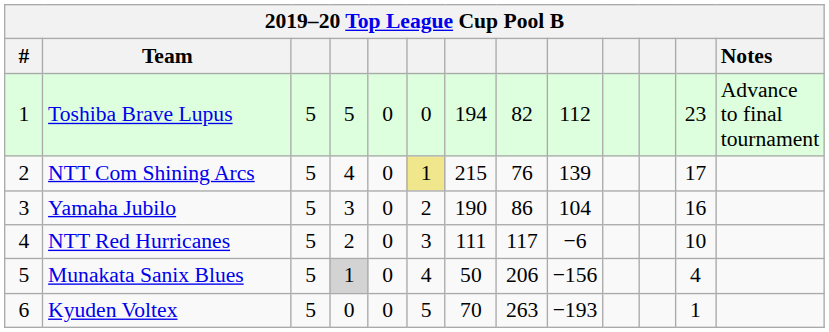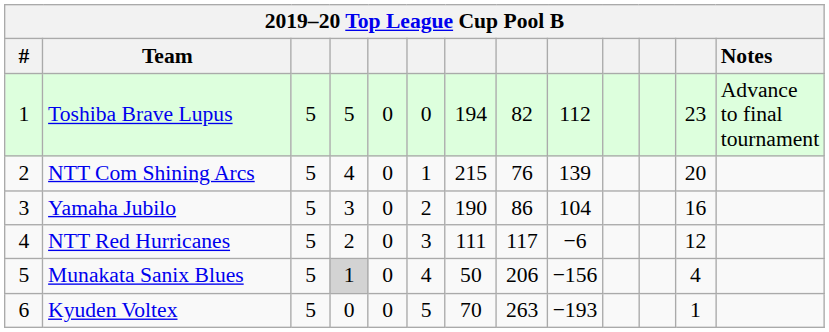 <table class="wikitable" style="text-align:center">
 <tr>
 <th colspan="100%">2019–20 <a href='#'>Top League</a> Cup Pool B</th>
 </tr>
 <tr>
 <th style="width:1.5em;">#</th>
 <th style="width:12.5em;">Team</th>
 <th style="width:1.5em;"></th>
 <th style="width:1.5em;"></th>
 <th style="width:1.5em;"></th>
 <th style="width:1.5em;"></th>
 <th style="width:2.0em;"></th>
 <th style="width:2.0em;"></th>
 <th style="width:2.0em;"> </th>
 <th style="width:1.5em;"></th>
 <th style="width:1.5em;"></th>
 <th style="width:1.5em;"></th>
 <th style="text-align:left;">Notes<br></th>
 </tr>
 <tr style="background:#DDFFDD;">
 <td>1</td>
 <td style="text-align:left;"><a href='#'>Toshiba Brave Lupus</a></td>
 <td>5</td>
 <td>5</td>
 <td>0</td>
 <td>0</td>
 <td>194</td>
 <td>82</td>
 <td>112</td>
 <td></td>
 <td></td>
 <td>23</td>
 <td style="text-align:left;">Advance to final tournament</td>
 </tr>
 <tr>
 <td>2</td>
 <td style="text-align:left;"><a href='#'>NTT Com Shining Arcs</a></td>
 <td>5</td>
 <td>4</td>
 <td>0</td>
-<td style="background: khaki;">1</td>
+<td>1</td>
 <td>215</td>
 <td>76</td>
 <td>139</td>
 <td></td>
 <td></td>
-<td>17</td>
+<td>20</td>
 <td style="text-align:left;"></td>
 </tr>
 <tr>
 <td>3</td>
 <td style="text-align:left;"><a href='#'>Yamaha Jubilo</a></td>
 <td>5</td>
 <td>3</td>
 <td>0</td>
 <td>2</td>
 <td>190</td>
 <td>86</td>
 <td>104</td>
 <td></td>
 <td></td>
 <td>16</td>
 <td style="text-align:left;"></td>
 </tr>
 <tr>
 <td>4</td>
 <td style="text-align:left;"><a href='#'>NTT Red Hurricanes</a></td>
 <td>5</td>
 <td>2</td>
 <td>0</td>
 <td>3</td>
 <td>111</td>
 <td>117</td>
 <td>−6</td>
 <td></td>
 <td></td>
-<td>10</td>
+<td>12</td>
 <td style="text-align:left;"></td>
 </tr>
 <tr>
 <td>5</td>
 <td style="text-align:left;"><a href='#'>Munakata Sanix Blues</a></td>
 <td>5</td>
 <td style="background: lightgrey;">1</td>
 <td>0</td>
 <td>4</td>
 <td>50</td>
 <td>206</td>
 <td>−156</td>
 <td></td>
 <td></td>
 <td>4</td>
 <td style="text-align:left;"></td>
 </tr>
 <tr>
 <td>6</td>
 <td style="text-align:left;"><a href='#'>Kyuden Voltex</a></td>
 <td>5</td>
 <td>0</td>
 <td>0</td>
 <td>5</td>
 <td>70</td>
 <td>263</td>
 <td>−193</td>
 <td></td>
 <td></td>
 <td>1</td>
 <td style="text-align:left;"></td>
 </tr>
 </table>
